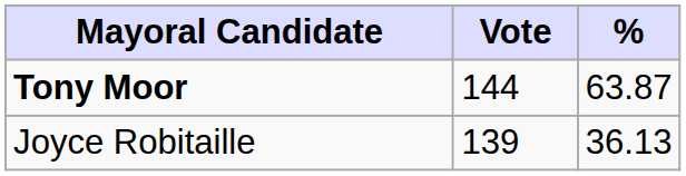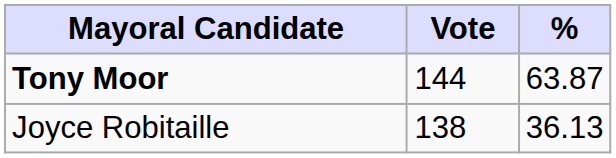 <table class="wikitable">
 <tr>
 <th style="background:#ddf; width:200px;">Mayoral Candidate</th>
 <th style="background:#ddf; width:50px;">Vote</th>
 <th style="background:#ddf; width:30px;">%</th>
 </tr>
 <tr>
 <td><strong>Tony Moor</strong></td>
 <td>144</td>
 <td>63.87</td>
 </tr>
 <tr>
 <td>Joyce Robitaille</td>
-<td>139</td>
+<td>138</td>
 <td>36.13</td>
 </tr>
 </table>
